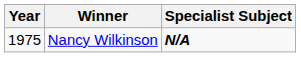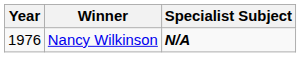 <table class="wikitable">
 <tr>
 <th>Year</th>
 <th>Winner</th>
 <th>Specialist Subject</th>
 </tr>
 <tr>
-<td>1975</td>
+<td>1976</td>
 <td><a href='#'>Nancy Wilkinson</a></td>
 <td><strong><em>N/A</em></strong></td>
 </tr>
 </table>
